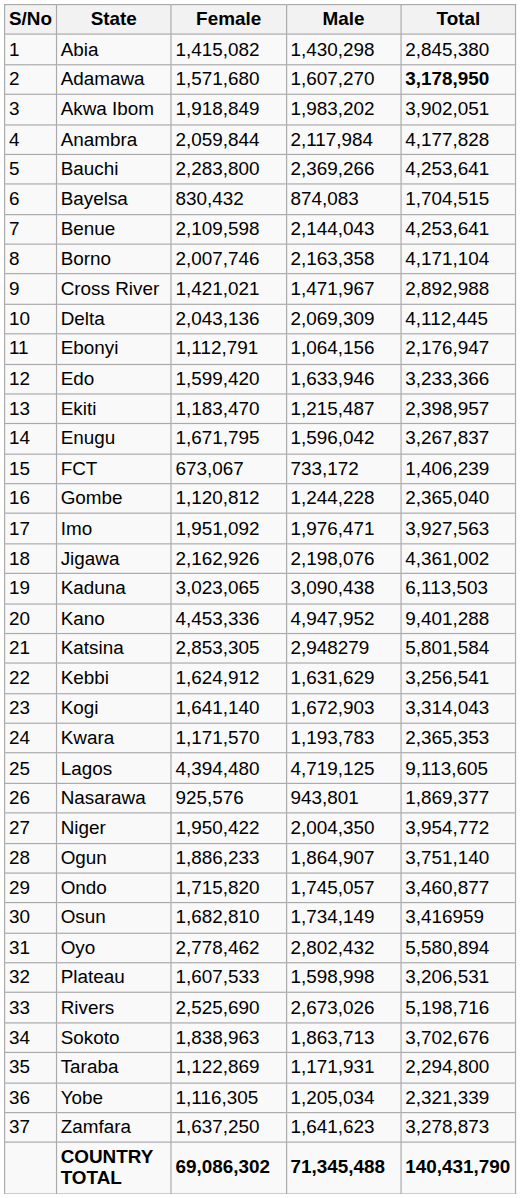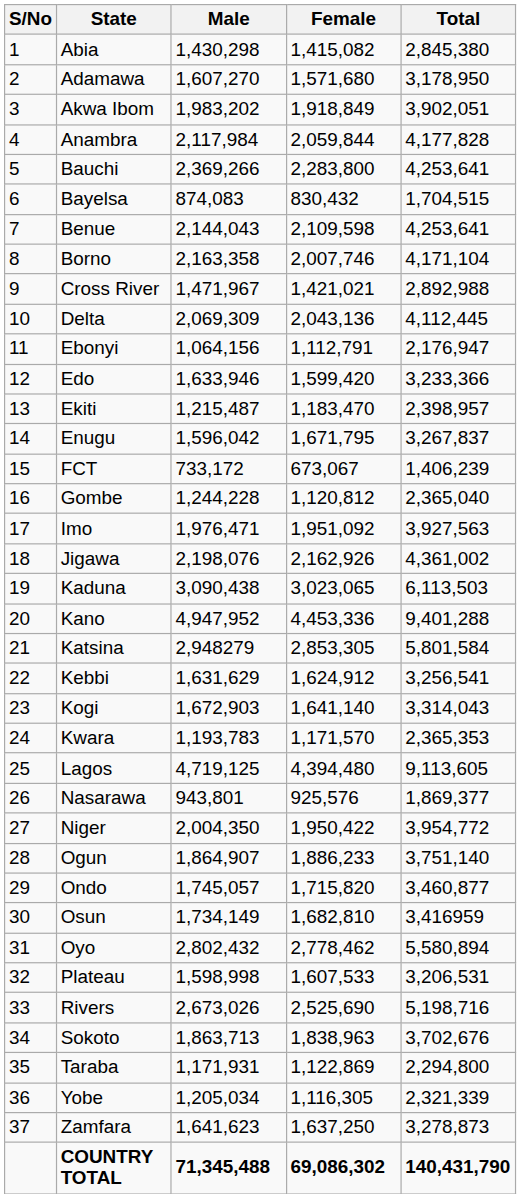 <table class="wikitable sortable" border="1" style="text-align:left">
 <tr>
 <th width="30">S/No</th>
 <th width="90">State</th>
+<th width="90">Male</th>
 <th width="90">Female</th>
-<th width="90">Male</th>
 <th width="90">Total</th>
 </tr>
 <tr -valign="top">
 <td>1</td>
 <td>Abia</td>
+<td>1,430,298</td>
 <td>1,415,082</td>
-<td>1,430,298</td>
 <td>2,845,380</td>
 </tr>
 <tr -valign="top">
 <td>2</td>
 <td>Adamawa</td>
+<td>1,607,270</td>
 <td>1,571,680</td>
-<td>1,607,270</td>
-<td><strong>3,178,950</strong></td>
+<td>3,178,950</td>
 </tr>
 <tr -valign="top">
 <td>3</td>
 <td>Akwa Ibom</td>
+<td>1,983,202</td>
 <td>1,918,849</td>
-<td>1,983,202</td>
 <td>3,902,051</td>
 </tr>
 <tr -valign="top">
 <td>4</td>
 <td>Anambra</td>
+<td>2,117,984</td>
 <td>2,059,844</td>
-<td>2,117,984</td>
 <td>4,177,828</td>
 </tr>
 <tr -valign="top">
 <td>5</td>
 <td>Bauchi</td>
+<td>2,369,266</td>
 <td>2,283,800</td>
-<td>2,369,266</td>
 <td>4,253,641</td>
 </tr>
 <tr -valign="top">
 <td>6</td>
 <td>Bayelsa</td>
+<td>874,083</td>
 <td>830,432</td>
-<td>874,083</td>
 <td>1,704,515</td>
 </tr>
 <tr -valign="top">
 <td>7</td>
 <td>Benue</td>
+<td>2,144,043</td>
 <td>2,109,598</td>
-<td>2,144,043</td>
 <td>4,253,641</td>
 </tr>
 <tr -valign="top">
 <td>8</td>
 <td>Borno</td>
+<td>2,163,358</td>
 <td>2,007,746</td>
-<td>2,163,358</td>
 <td>4,171,104</td>
 </tr>
 <tr -valign="top">
 <td>9</td>
 <td>Cross River</td>
+<td>1,471,967</td>
 <td>1,421,021</td>
-<td>1,471,967</td>
 <td>2,892,988</td>
 </tr>
 <tr -valign="top">
 <td>10</td>
 <td>Delta</td>
+<td>2,069,309</td>
 <td>2,043,136</td>
-<td>2,069,309</td>
 <td>4,112,445</td>
 </tr>
 <tr -valign="top">
 <td>11</td>
 <td>Ebonyi</td>
+<td>1,064,156</td>
 <td>1,112,791</td>
-<td>1,064,156</td>
 <td>2,176,947</td>
 </tr>
 <tr -valign="top">
 <td>12</td>
 <td>Edo</td>
+<td>1,633,946</td>
 <td>1,599,420</td>
-<td>1,633,946</td>
 <td>3,233,366</td>
 </tr>
 <tr -valign="top">
 <td>13</td>
 <td>Ekiti</td>
+<td>1,215,487</td>
 <td>1,183,470</td>
-<td>1,215,487</td>
 <td>2,398,957</td>
 </tr>
 <tr -valign="top">
 <td>14</td>
 <td>Enugu</td>
+<td>1,596,042</td>
 <td>1,671,795</td>
-<td>1,596,042</td>
 <td>3,267,837</td>
 </tr>
 <tr -valign="top">
 <td>15</td>
 <td>FCT</td>
+<td>733,172</td>
 <td>673,067</td>
-<td>733,172</td>
 <td>1,406,239</td>
 </tr>
 <tr -valign="top">
 <td>16</td>
 <td>Gombe</td>
+<td>1,244,228</td>
 <td>1,120,812</td>
-<td>1,244,228</td>
 <td>2,365,040</td>
 </tr>
 <tr -valign="top">
 <td>17</td>
 <td>Imo</td>
+<td>1,976,471</td>
 <td>1,951,092</td>
-<td>1,976,471</td>
 <td>3,927,563</td>
 </tr>
 <tr -valign="top">
 <td>18</td>
 <td>Jigawa</td>
+<td>2,198,076</td>
 <td>2,162,926</td>
-<td>2,198,076</td>
 <td>4,361,002</td>
 </tr>
 <tr -valign="top">
 <td>19</td>
 <td>Kaduna</td>
+<td>3,090,438</td>
 <td>3,023,065</td>
-<td>3,090,438</td>
 <td>6,113,503</td>
 </tr>
 <tr -valign="top">
 <td>20</td>
 <td>Kano</td>
+<td>4,947,952</td>
 <td>4,453,336</td>
-<td>4,947,952</td>
 <td>9,401,288</td>
 </tr>
 <tr -valign="top">
 <td>21</td>
 <td>Katsina</td>
+<td>2,948279</td>
 <td>2,853,305</td>
-<td>2,948279</td>
 <td>5,801,584</td>
 </tr>
 <tr -valign="top">
 <td>22</td>
 <td>Kebbi</td>
+<td>1,631,629</td>
 <td>1,624,912</td>
-<td>1,631,629</td>
 <td>3,256,541</td>
 </tr>
 <tr -valign="top">
 <td>23</td>
 <td>Kogi</td>
+<td>1,672,903</td>
 <td>1,641,140</td>
-<td>1,672,903</td>
 <td>3,314,043</td>
 </tr>
 <tr -valign="top">
 <td>24</td>
 <td>Kwara</td>
+<td>1,193,783</td>
 <td>1,171,570</td>
-<td>1,193,783</td>
 <td>2,365,353</td>
 </tr>
 <tr -valign="top">
 <td>25</td>
 <td>Lagos</td>
+<td>4,719,125</td>
 <td>4,394,480</td>
-<td>4,719,125</td>
 <td>9,113,605</td>
 </tr>
 <tr -valign="top">
 <td>26</td>
 <td>Nasarawa</td>
+<td>943,801</td>
 <td>925,576</td>
-<td>943,801</td>
 <td>1,869,377</td>
 </tr>
 <tr -valign="top">
 <td>27</td>
 <td>Niger</td>
+<td>2,004,350</td>
 <td>1,950,422</td>
-<td>2,004,350</td>
 <td>3,954,772</td>
 </tr>
 <tr -valign="top">
 <td>28</td>
 <td>Ogun</td>
+<td>1,864,907</td>
 <td>1,886,233</td>
-<td>1,864,907</td>
 <td>3,751,140</td>
 </tr>
 <tr -valign="top">
 <td>29</td>
 <td>Ondo</td>
+<td>1,745,057</td>
 <td>1,715,820</td>
-<td>1,745,057</td>
 <td>3,460,877</td>
 </tr>
 <tr -valign="top">
 <td>30</td>
 <td>Osun</td>
+<td>1,734,149</td>
 <td>1,682,810</td>
-<td>1,734,149</td>
 <td>3,416959</td>
 </tr>
 <tr -valign="top">
 <td>31</td>
 <td>Oyo</td>
+<td>2,802,432</td>
 <td>2,778,462</td>
-<td>2,802,432</td>
 <td>5,580,894</td>
 </tr>
 <tr -valign="top">
 <td>32</td>
 <td>Plateau</td>
+<td>1,598,998</td>
 <td>1,607,533</td>
-<td>1,598,998</td>
 <td>3,206,531</td>
 </tr>
 <tr -valign="top">
 <td>33</td>
 <td>Rivers</td>
+<td>2,673,026</td>
 <td>2,525,690</td>
-<td>2,673,026</td>
 <td>5,198,716</td>
 </tr>
 <tr -valign="top">
 <td>34</td>
 <td>Sokoto</td>
+<td>1,863,713</td>
 <td>1,838,963</td>
-<td>1,863,713</td>
 <td>3,702,676</td>
 </tr>
 <tr -valign="top">
 <td>35</td>
 <td>Taraba</td>
+<td>1,171,931</td>
 <td>1,122,869</td>
-<td>1,171,931</td>
 <td>2,294,800</td>
 </tr>
 <tr -valign="top">
 <td>36</td>
 <td>Yobe</td>
+<td>1,205,034</td>
 <td>1,116,305</td>
-<td>1,205,034</td>
 <td>2,321,339</td>
 </tr>
 <tr -valign="top">
 <td>37</td>
 <td>Zamfara</td>
+<td>1,641,623</td>
 <td>1,637,250</td>
-<td>1,641,623</td>
 <td>3,278,873</td>
 </tr>
 <tr -valign="top">
 <td></td>
 <td><strong>COUNTRY TOTAL</strong></td>
+<td><strong>71,345,488</strong></td>
 <td><strong>69,086,302</strong></td>
-<td><strong>71,345,488</strong></td>
 <td><strong>140,431,790</strong></td>
 </tr>
 </table>
